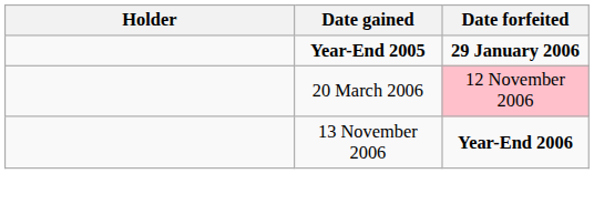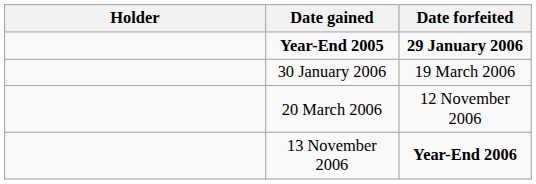 <table class="wikitable" style="font-size:90%">
 <tr>
 <th style="width:222px;">Holder</th>
 <th style="width:110px;">Date gained</th>
 <th style="width:110px;">Date forfeited</th>
 </tr>
 <tr>
 <td></td>
 <td style="text-align:center;"><strong>Year-End 2005</strong></td>
 <td style="text-align:center;"><strong>29 January 2006</strong></td>
 </tr>
 <tr>
 <td></td>
+<td style="text-align:center;">30 January 2006</td>
+<td style="text-align:center;">19 March 2006</td>
+</tr>
+<tr>
+<td></td>
 <td style="text-align:center;">20 March 2006</td>
-<td style="background: pink; text-align:center;">12 November 2006</td>
+<td style="text-align:center;">12 November 2006</td>
 </tr>
 <tr>
 <td></td>
 <td style="text-align:center;">13 November 2006</td>
 <td style="text-align:center;"><strong>Year-End 2006</strong></td>
 </tr>
 </table>
